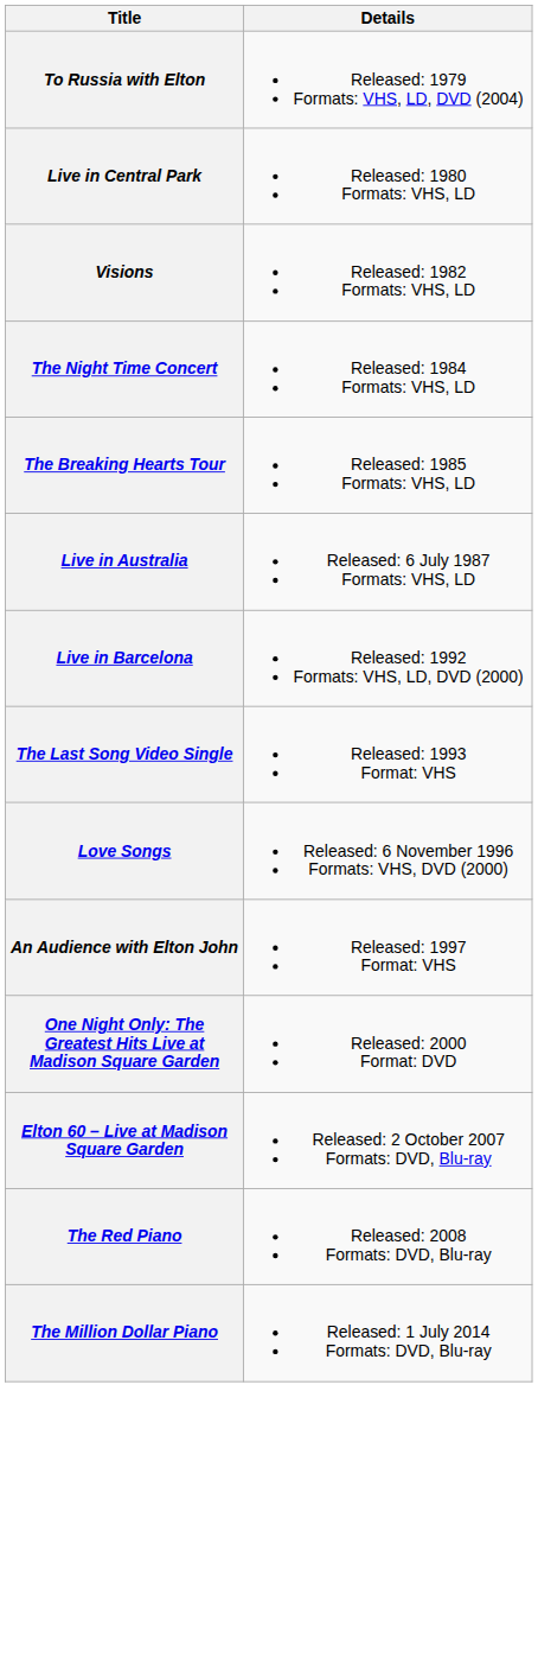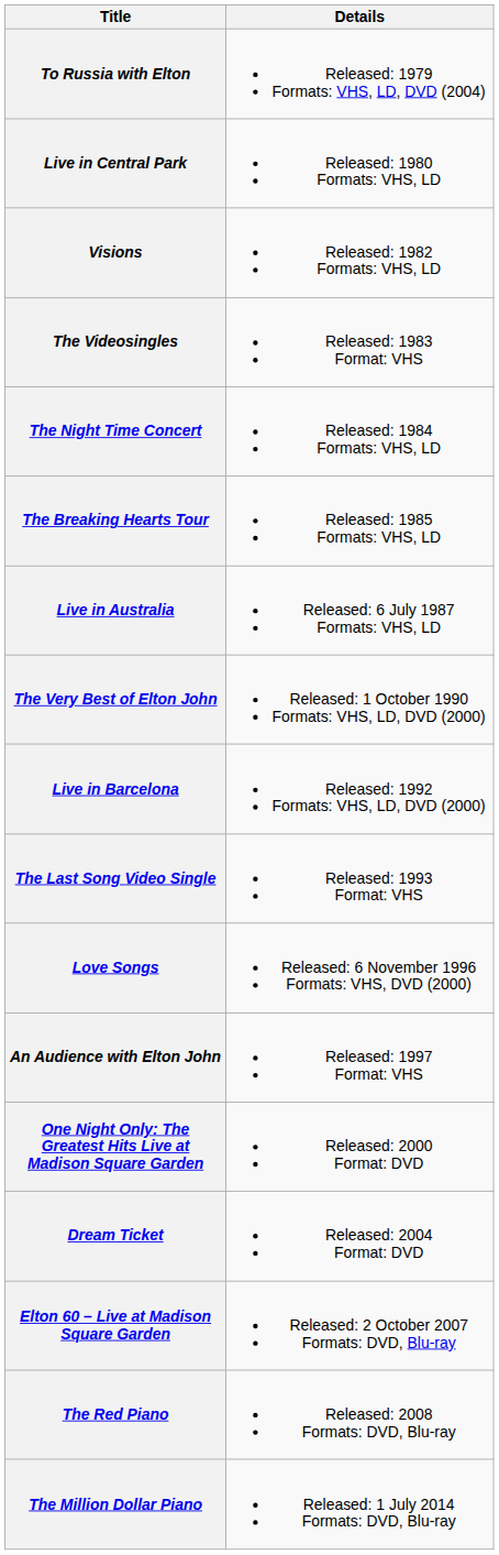 <table class="wikitable plainrowheaders" style="text-align:center;">
 <tr>
 <th scope="col" style="width:14em;">Title</th>
 <th scope="col" style="width:17em;">Details</th>
 </tr>
 <tr>
 <th scope="row"><em>To Russia with Elton</em></th>
 <td><br><ul><li>Released: 1979</li><li>Formats: <a href='#'>VHS</a>, <a href='#'>LD</a>, <a href='#'>DVD</a> (2004)</li></ul></td>
 </tr>
 <tr>
 <th scope="row"><em>Live in Central Park</em></th>
 <td><br><ul><li>Released: 1980</li><li>Formats: VHS, LD</li></ul></td>
 </tr>
 <tr>
 <th scope="row"><em>Visions</em></th>
 <td><br><ul><li>Released: 1982</li><li>Formats: VHS, LD</li></ul></td>
 </tr>
 <tr>
+<th scope="row"><em>The Videosingles</em></th>
+<td><br><ul><li>Released: 1983</li><li>Format: VHS</li></ul></td>
+</tr>
+<tr>
 <th scope="row"><em><a href='#'>The Night Time Concert</a></em></th>
 <td><br><ul><li>Released: 1984</li><li>Formats: VHS, LD</li></ul></td>
 </tr>
 <tr>
 <th scope="row"><em><a href='#'>The Breaking Hearts Tour</a></em></th>
 <td><br><ul><li>Released: 1985</li><li>Formats: VHS, LD</li></ul></td>
 </tr>
 <tr>
 <th scope="row"><em><a href='#'>Live in Australia</a></em></th>
 <td><br><ul><li>Released: 6 July 1987</li><li>Formats: VHS, LD</li></ul></td>
+</tr>
+<tr>
+<th scope="row"><em><a href='#'>The Very Best of Elton John</a></em></th>
+<td><br><ul><li>Released: 1 October 1990</li><li>Formats: VHS, LD, DVD (2000)</li></ul></td>
 </tr>
 <tr>
 <th scope="row"><em><a href='#'>Live in Barcelona</a></em></th>
 <td><br><ul><li>Released: 1992</li><li>Formats: VHS, LD, DVD (2000)</li></ul></td>
 </tr>
 <tr>
 <th scope="row"><em><a href='#'>The Last Song Video Single</a></em></th>
 <td><br><ul><li>Released: 1993</li><li>Format: VHS</li></ul></td>
 </tr>
 <tr>
 <th scope="row"><em><a href='#'>Love Songs</a></em></th>
 <td><br><ul><li>Released: 6 November 1996</li><li>Formats: VHS, DVD (2000)</li></ul></td>
 </tr>
 <tr>
 <th scope="row"><em>An Audience with Elton John</em></th>
 <td><br><ul><li>Released: 1997</li><li>Format: VHS</li></ul></td>
 </tr>
 <tr>
 <th scope="row"><em><a href='#'>One Night Only: The Greatest Hits Live at Madison Square Garden</a></em></th>
 <td><br><ul><li>Released: 2000</li><li>Format: DVD</li></ul></td>
 </tr>
 <tr>
+<th scope="row"><em><a href='#'>Dream Ticket</a></em></th>
+<td><br><ul><li>Released: 2004</li><li>Format: DVD</li></ul></td>
+</tr>
+<tr>
 <th scope="row"><em><a href='#'>Elton 60 – Live at Madison Square Garden</a></em></th>
 <td><br><ul><li>Released: 2 October 2007</li><li>Formats: DVD, <a href='#'>Blu-ray</a></li></ul></td>
 </tr>
 <tr>
 <th scope="row"><em><a href='#'>The Red Piano</a></em></th>
 <td><br><ul><li>Released: 2008</li><li>Formats: DVD, Blu-ray</li></ul></td>
 </tr>
 <tr>
 <th scope="row"><em><a href='#'>The Million Dollar Piano</a></em></th>
 <td><br><ul><li>Released: 1 July 2014</li><li>Formats: DVD, Blu-ray</li></ul></td>
 </tr>
 </table>
